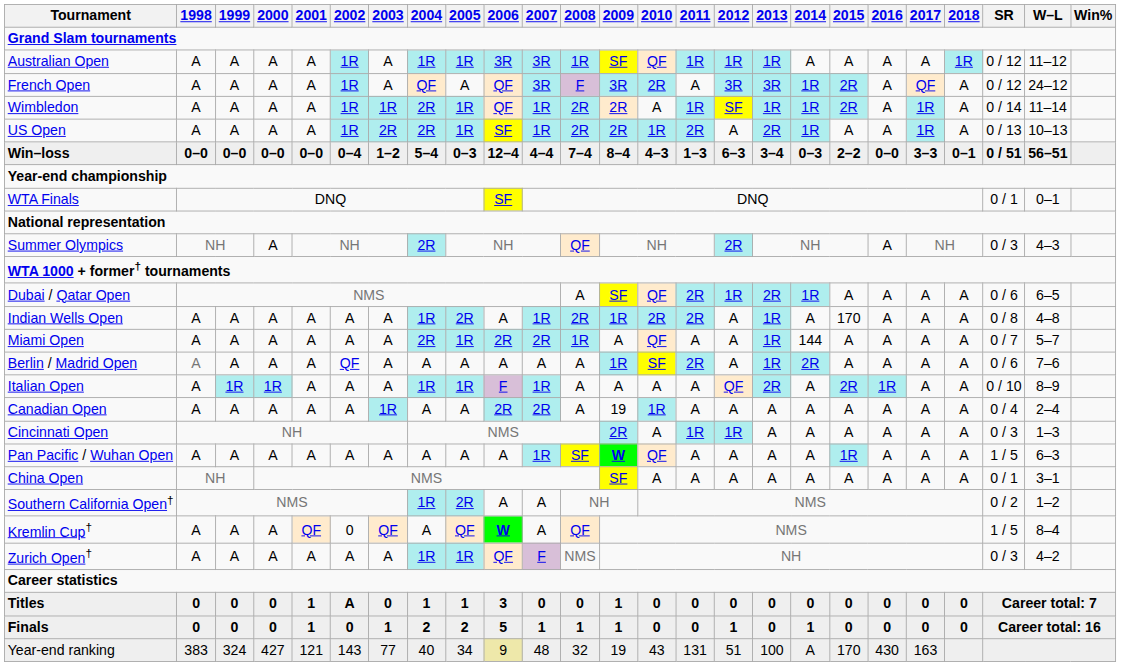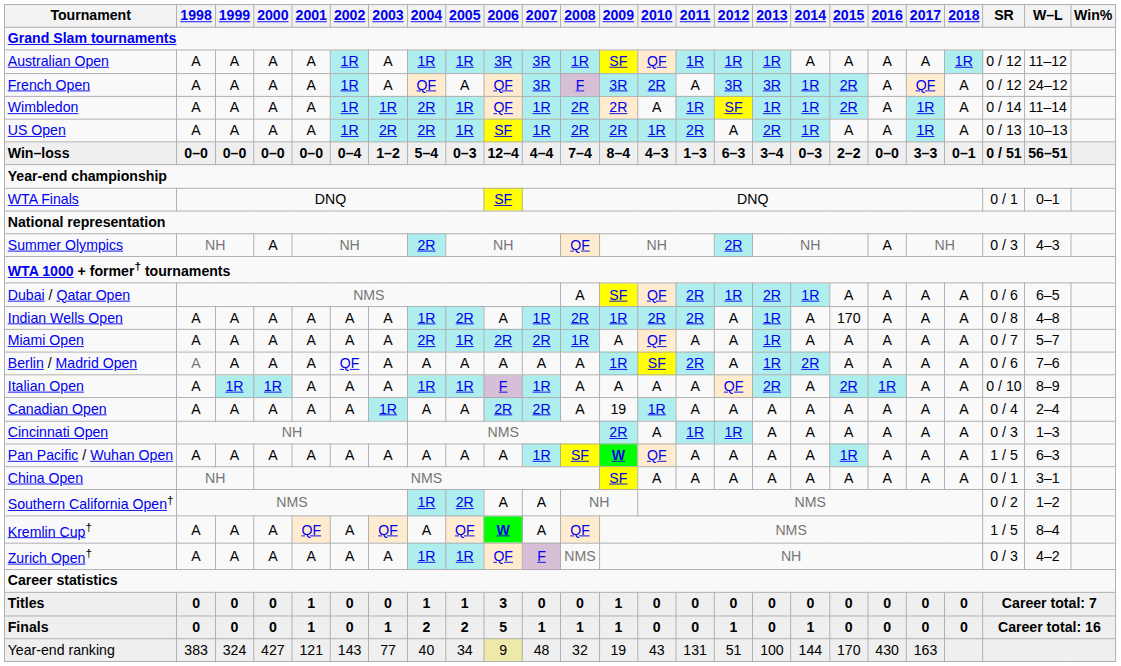 <table class="wikitable nowrap" style=text-align:center;font-size:97%>
 <tr>
 <th>Tournament</th>
 <th width=35><a href='#'>1998</a></th>
 <th width=35><a href='#'>1999</a></th>
 <th width=35><a href='#'>2000</a></th>
 <th width=35><a href='#'>2001</a></th>
 <th width=35><a href='#'>2002</a></th>
 <th width=35><a href='#'>2003</a></th>
 <th width=35><a href='#'>2004</a></th>
 <th width=35><a href='#'>2005</a></th>
 <th width=35><a href='#'>2006</a></th>
 <th width=35><a href='#'>2007</a></th>
 <th width=35><a href='#'>2008</a></th>
 <th width=35><a href='#'>2009</a></th>
 <th width=35><a href='#'>2010</a></th>
 <th width=35><a href='#'>2011</a></th>
 <th width=35><a href='#'>2012</a></th>
 <th width=35><a href='#'>2013</a></th>
 <th width=35><a href='#'>2014</a></th>
 <th width=35><a href='#'>2015</a></th>
 <th width=35><a href='#'>2016</a></th>
 <th width=35><a href='#'>2017</a></th>
 <th width=35><a href='#'>2018</a></th>
 <th>SR</th>
 <th>W–L</th>
 <th>Win%</th>
 </tr>
 <tr>
 <td colspan=25 style=text-align:left><strong><a href='#'>Grand Slam tournaments</a></strong></td>
 </tr>
 <tr>
 <td style=text-align:left><a href='#'>Australian Open</a></td>
 <td>A</td>
 <td>A</td>
 <td>A</td>
 <td>A</td>
 <td style=background:#afeeee><a href='#'>1R</a></td>
 <td>A</td>
 <td style=background:#afeeee><a href='#'>1R</a></td>
 <td style=background:#afeeee><a href='#'>1R</a></td>
 <td style=background:#afeeee><a href='#'>3R</a></td>
 <td style=background:#afeeee><a href='#'>3R</a></td>
 <td style=background:#afeeee><a href='#'>1R</a></td>
 <td style=background:yellow><a href='#'>SF</a></td>
 <td style=background:#ffebcd><a href='#'>QF</a></td>
 <td style=background:#afeeee><a href='#'>1R</a></td>
 <td style=background:#afeeee><a href='#'>1R</a></td>
 <td style=background:#afeeee><a href='#'>1R</a></td>
 <td>A</td>
 <td>A</td>
 <td>A</td>
 <td>A</td>
 <td style=background:#afeeee><a href='#'>1R</a></td>
 <td>0 / 12</td>
 <td>11–12</td>
 <td></td>
 </tr>
 <tr>
 <td style=text-align:left><a href='#'>French Open</a></td>
 <td>A</td>
 <td>A</td>
 <td>A</td>
 <td>A</td>
 <td style=background:#afeeee><a href='#'>1R</a></td>
 <td>A</td>
 <td style=background:#ffebcd><a href='#'>QF</a></td>
 <td>A</td>
 <td style=background:#ffebcd><a href='#'>QF</a></td>
 <td style=background:#afeeee><a href='#'>3R</a></td>
 <td style=background:thistle><a href='#'>F</a></td>
 <td style=background:#afeeee><a href='#'>3R</a></td>
 <td style=background:#afeeee><a href='#'>2R</a></td>
 <td>A</td>
 <td style=background:#afeeee><a href='#'>3R</a></td>
 <td style=background:#afeeee><a href='#'>3R</a></td>
 <td style=background:#afeeee><a href='#'>1R</a></td>
 <td style=background:#afeeee><a href='#'>2R</a></td>
 <td>A</td>
 <td style=background:#ffebcd><a href='#'>QF</a></td>
 <td>A</td>
 <td>0 / 12</td>
 <td>24–12</td>
 <td></td>
 </tr>
 <tr>
 <td style=text-align:left><a href='#'>Wimbledon</a></td>
 <td>A</td>
 <td>A</td>
 <td>A</td>
 <td>A</td>
 <td style=background:#afeeee><a href='#'>1R</a></td>
 <td style=background:#afeeee><a href='#'>1R</a></td>
 <td style=background:#afeeee><a href='#'>2R</a></td>
 <td style=background:#afeeee><a href='#'>1R</a></td>
 <td style=background:#ffebcd><a href='#'>QF</a></td>
 <td style=background:#afeeee><a href='#'>1R</a></td>
 <td style=background:#afeeee><a href='#'>2R</a></td>
 <td style=background:#ffebcd><a href='#'>2R</a></td>
 <td>A</td>
 <td style=background:#afeeee><a href='#'>1R</a></td>
 <td style=background:yellow><a href='#'>SF</a></td>
 <td style=background:#afeeee><a href='#'>1R</a></td>
 <td style=background:#afeeee><a href='#'>1R</a></td>
 <td style=background:#afeeee><a href='#'>2R</a></td>
 <td>A</td>
 <td style=background:#afeeee><a href='#'>1R</a></td>
 <td>A</td>
 <td>0 / 14</td>
 <td>11–14</td>
 <td></td>
 </tr>
 <tr>
 <td style=text-align:left><a href='#'>US Open</a></td>
 <td>A</td>
 <td>A</td>
 <td>A</td>
 <td>A</td>
 <td style=background:#afeeee><a href='#'>1R</a></td>
 <td style=background:#afeeee><a href='#'>2R</a></td>
 <td style=background:#afeeee><a href='#'>2R</a></td>
 <td style=background:#afeeee><a href='#'>1R</a></td>
 <td style=background:yellow><a href='#'>SF</a></td>
 <td style=background:#afeeee><a href='#'>1R</a></td>
 <td style=background:#afeeee><a href='#'>2R</a></td>
 <td style=background:#afeeee><a href='#'>2R</a></td>
 <td style=background:#afeeee><a href='#'>1R</a></td>
 <td style=background:#afeeee><a href='#'>2R</a></td>
 <td>A</td>
 <td style=background:#afeeee><a href='#'>2R</a></td>
 <td style=background:#afeeee><a href='#'>1R</a></td>
 <td>A</td>
 <td>A</td>
 <td style=background:#afeeee><a href='#'>1R</a></td>
 <td>A</td>
 <td>0 / 13</td>
 <td>10–13</td>
 <td></td>
 </tr>
 <tr style=font-weight:bold;background:#efefef;>
 <td style=text-align:left>Win–loss</td>
 <td>0–0</td>
 <td>0–0</td>
 <td>0–0</td>
 <td>0–0</td>
 <td>0–4</td>
 <td>1–2</td>
 <td>5–4</td>
 <td>0–3</td>
 <td>12–4</td>
 <td>4–4</td>
 <td>7–4</td>
 <td>8–4</td>
 <td>4–3</td>
 <td>1–3</td>
 <td>6–3</td>
 <td>3–4</td>
 <td>0–3</td>
 <td>2–2</td>
 <td>0–0</td>
 <td>3–3</td>
 <td>0–1</td>
 <td nowrap>0 / 51</td>
 <td>56–51</td>
 <td></td>
 </tr>
 <tr>
 <td colspan=25 style=text-align:left><strong>Year-end championship</strong></td>
 </tr>
 <tr>
 <td style=text-align:left><a href='#'>WTA Finals</a></td>
 <td colspan=8>DNQ</td>
 <td style=background:yellow><a href='#'>SF</a></td>
 <td colspan=12>DNQ</td>
 <td>0 / 1</td>
 <td>0–1</td>
 <td></td>
 </tr>
 <tr>
 <td colspan=25 style=text-align:left><strong>National representation</strong></td>
 </tr>
 <tr>
 <td style=text-align:left><a href='#'>Summer Olympics</a></td>
 <td colspan=2 style=color:#767676>NH</td>
 <td>A</td>
 <td colspan=3 style=color:#767676>NH</td>
 <td style=background:#afeeee><a href='#'>2R</a></td>
 <td colspan=3 style=color:#767676>NH</td>
 <td style=background:#ffebcd><a href='#'>QF</a></td>
 <td colspan=3 style=color:#767676>NH</td>
 <td style=background:#afeeee><a href='#'>2R</a></td>
 <td colspan=3 style=color:#767676>NH</td>
 <td>A</td>
 <td colspan=2 style=color:#767676>NH</td>
 <td>0 / 3</td>
 <td>4–3</td>
 <td></td>
 </tr>
 <tr>
 <td colspan=25 style=text-align:left><strong><a href='#'>WTA 1000</a> + former<sup>†</sup> tournaments</strong></td>
 </tr>
 <tr>
 <td style=text-align:left><a href='#'>Dubai</a> / <a href='#'>Qatar Open</a></td>
 <td colspan=10 style=color:#767676>NMS</td>
 <td>A</td>
 <td style=background:yellow><a href='#'>SF</a></td>
 <td style=background:#ffebcd><a href='#'>QF</a></td>
 <td style=background:#afeeee><a href='#'>2R</a></td>
 <td style=background:#afeeee><a href='#'>1R</a></td>
 <td style=background:#afeeee><a href='#'>2R</a></td>
 <td style=background:#afeeee><a href='#'>1R</a></td>
 <td>A</td>
 <td>A</td>
 <td>A</td>
 <td>A</td>
 <td>0 / 6</td>
 <td>6–5</td>
 <td></td>
 </tr>
 <tr>
 <td style=text-align:left><a href='#'>Indian Wells Open</a></td>
 <td>A</td>
 <td>A</td>
 <td>A</td>
 <td>A</td>
 <td>A</td>
 <td>A</td>
 <td style=background:#afeeee><a href='#'>1R</a></td>
 <td style=background:#afeeee><a href='#'>2R</a></td>
 <td>A</td>
 <td style=background:#afeeee><a href='#'>1R</a></td>
 <td style=background:#afeeee><a href='#'>2R</a></td>
 <td style=background:#afeeee><a href='#'>1R</a></td>
 <td style=background:#afeeee><a href='#'>2R</a></td>
 <td style=background:#afeeee><a href='#'>2R</a></td>
 <td>A</td>
 <td style=background:#afeeee><a href='#'>1R</a></td>
 <td>A</td>
 <td>170</td>
 <td>A</td>
 <td>A</td>
 <td>A</td>
 <td>0 / 8</td>
 <td>4–8</td>
 <td></td>
 </tr>
 <tr>
 <td style=text-align:left><a href='#'>Miami Open</a></td>
 <td>A</td>
 <td>A</td>
 <td>A</td>
 <td>A</td>
 <td>A</td>
 <td>A</td>
 <td style=background:#afeeee><a href='#'>2R</a></td>
 <td style=background:#afeeee><a href='#'>1R</a></td>
 <td style=background:#afeeee><a href='#'>2R</a></td>
 <td style=background:#afeeee><a href='#'>2R</a></td>
 <td style=background:#afeeee><a href='#'>1R</a></td>
 <td>A</td>
 <td style=background:#ffebcd><a href='#'>QF</a></td>
 <td>A</td>
 <td>A</td>
 <td style=background:#afeeee><a href='#'>1R</a></td>
-<td>144</td>
+<td>A</td>
 <td>A</td>
 <td>A</td>
 <td>A</td>
 <td>A</td>
 <td>0 / 7</td>
 <td>5–7</td>
 <td></td>
 </tr>
 <tr>
 <td style=text-align:left><a href='#'>Berlin</a> / <a href='#'>Madrid Open</a></td>
 <td style="color:#767676">A</td>
 <td>A</td>
 <td>A</td>
 <td>A</td>
 <td><a href='#'>QF</a></td>
 <td>A</td>
 <td>A</td>
 <td>A</td>
 <td>A</td>
 <td>A</td>
 <td>A</td>
 <td style="background:#afeeee"><a href='#'>1R</a></td>
 <td style=background:yellow><a href='#'>SF</a></td>
 <td style=background:#afeeee><a href='#'>2R</a></td>
 <td>A</td>
 <td style=background:#afeeee><a href='#'>1R</a></td>
 <td style=background:#afeeee><a href='#'>2R</a></td>
 <td>A</td>
 <td>A</td>
 <td>A</td>
 <td>A</td>
 <td>0 / 6</td>
 <td>7–6</td>
 <td></td>
 </tr>
 <tr>
 <td style=text-align:left><a href='#'>Italian Open</a></td>
 <td>A</td>
 <td style=background:#afeeee><a href='#'>1R</a></td>
 <td style=background:#afeeee><a href='#'>1R</a></td>
 <td>A</td>
 <td>A</td>
 <td>A</td>
 <td style=background:#afeeee><a href='#'>1R</a></td>
 <td style=background:#afeeee><a href='#'>1R</a></td>
 <td style=background:thistle><a href='#'>F</a></td>
 <td style=background:#afeeee><a href='#'>1R</a></td>
 <td>A</td>
 <td>A</td>
 <td>A</td>
 <td>A</td>
 <td style=background:#ffebcd><a href='#'>QF</a></td>
 <td style=background:#afeeee><a href='#'>2R</a></td>
 <td>A</td>
 <td style=background:#afeeee><a href='#'>2R</a></td>
 <td style=background:#afeeee><a href='#'>1R</a></td>
 <td>A</td>
 <td>A</td>
 <td>0 / 10</td>
 <td>8–9</td>
 <td></td>
 </tr>
 <tr>
 <td style=text-align:left><a href='#'>Canadian Open</a></td>
 <td>A</td>
 <td>A</td>
 <td>A</td>
 <td>A</td>
 <td>A</td>
 <td style=background:#afeeee><a href='#'>1R</a></td>
 <td>A</td>
 <td>A</td>
 <td style=background:#afeeee><a href='#'>2R</a></td>
 <td style=background:#afeeee><a href='#'>2R</a></td>
 <td>A</td>
 <td>19</td>
 <td style=background:#afeeee><a href='#'>1R</a></td>
 <td>A</td>
 <td>A</td>
 <td>A</td>
 <td>A</td>
 <td>A</td>
 <td>A</td>
 <td>A</td>
 <td>A</td>
 <td>0 / 4</td>
 <td>2–4</td>
 <td></td>
 </tr>
 <tr>
 <td style=text-align:left><a href='#'>Cincinnati Open</a></td>
 <td colspan=6 style=color:#767676>NH</td>
 <td colspan=5 style=color:#767676>NMS</td>
 <td style=background:#afeeee><a href='#'>2R</a></td>
 <td>A</td>
 <td style=background:#afeeee><a href='#'>1R</a></td>
 <td style=background:#afeeee><a href='#'>1R</a></td>
 <td>A</td>
 <td>A</td>
 <td>A</td>
 <td>A</td>
 <td>A</td>
 <td>A</td>
 <td>0 / 3</td>
 <td>1–3</td>
 <td></td>
 </tr>
 <tr>
 <td style=text-align:left><a href='#'>Pan Pacific</a> / <a href='#'>Wuhan Open</a></td>
 <td>A</td>
 <td>A</td>
 <td>A</td>
 <td>A</td>
 <td>A</td>
 <td>A</td>
 <td>A</td>
 <td>A</td>
 <td>A</td>
 <td style=background:#afeeee><a href='#'>1R</a></td>
 <td style=background:yellow><a href='#'>SF</a></td>
 <td style=background:lime><a href='#'><strong>W</strong></a></td>
 <td style=background:#ffebcd><a href='#'>QF</a></td>
 <td>A</td>
 <td>A</td>
 <td>A</td>
 <td>A</td>
 <td style=background:#afeeee><a href='#'>1R</a></td>
 <td>A</td>
 <td>A</td>
 <td>A</td>
 <td>1 / 5</td>
 <td>6–3</td>
 <td></td>
 </tr>
 <tr>
 <td style=text-align:left><a href='#'>China Open</a></td>
 <td colspan=2 style=color:#767676>NH</td>
 <td colspan=9 style=color:#767676>NMS</td>
 <td style=background:yellow><a href='#'>SF</a></td>
 <td>A</td>
 <td>A</td>
 <td>A</td>
 <td>A</td>
 <td>A</td>
 <td>A</td>
 <td>A</td>
 <td>A</td>
 <td>A</td>
 <td>0 / 1</td>
 <td>3–1</td>
 <td></td>
 </tr>
 <tr>
 <td style=text-align:left><a href='#'>Southern California Open</a><sup>†</sup></td>
 <td colspan=6 style=color:#767676>NMS</td>
 <td style=background:#afeeee><a href='#'>1R</a></td>
 <td style=background:#afeeee><a href='#'>2R</a></td>
 <td>A</td>
 <td>A</td>
 <td colspan=2 style=color:#767676>NH</td>
 <td colspan=9 style=color:#767676>NMS</td>
 <td>0 / 2</td>
 <td>1–2</td>
 <td></td>
 </tr>
 <tr>
 <td style=text-align:left><a href='#'>Kremlin Cup</a><sup>†</sup></td>
 <td>A</td>
 <td>A</td>
 <td>A</td>
 <td style=background:#ffebcd><a href='#'>QF</a></td>
-<td>0</td>
+<td>A</td>
 <td style=background:#ffebcd><a href='#'>QF</a></td>
 <td>A</td>
 <td style=background:#ffebcd><a href='#'>QF</a></td>
 <td style=background:lime><a href='#'><strong>W</strong></a></td>
 <td>A</td>
 <td style=background:#ffebcd><a href='#'>QF</a></td>
 <td colspan=10 style=color:#767676>NMS</td>
 <td>1 / 5</td>
 <td>8–4</td>
 <td></td>
 </tr>
 <tr>
 <td style=text-align:left><a href='#'>Zurich Open</a><sup>†</sup></td>
 <td>A</td>
 <td>A</td>
 <td>A</td>
 <td>A</td>
 <td>A</td>
 <td>A</td>
 <td style=background:#afeeee><a href='#'>1R</a></td>
 <td style=background:#afeeee><a href='#'>1R</a></td>
 <td style=background:#ffebcd><a href='#'>QF</a></td>
 <td style=background:thistle><a href='#'>F</a></td>
 <td style=color:#767676>NMS</td>
 <td colspan=10 style=color:#767676>NH</td>
 <td>0 / 3</td>
 <td>4–2</td>
 <td></td>
 </tr>
 <tr>
 <td colspan=25 style=text-align:left><strong>Career statistics</strong></td>
 </tr>
 <tr style=font-weight:bold;background:#efefef;>
 <td style=text-align:left>Titles</td>
 <td>0</td>
 <td>0</td>
 <td>0</td>
 <td>1</td>
-<td>A</td>
+<td>0</td>
 <td>0</td>
 <td>1</td>
 <td>1</td>
 <td>3</td>
 <td>0</td>
 <td>0</td>
 <td>1</td>
 <td>0</td>
 <td>0</td>
 <td>0</td>
 <td>0</td>
 <td>0</td>
 <td>0</td>
 <td>0</td>
 <td>0</td>
 <td>0</td>
 <td colspan=3>Career total: 7</td>
 </tr>
 <tr style=font-weight:bold;background:#efefef;>
 <td style=text-align:left>Finals</td>
 <td>0</td>
 <td>0</td>
 <td>0</td>
 <td>1</td>
 <td>0</td>
 <td>1</td>
 <td>2</td>
 <td>2</td>
 <td>5</td>
 <td>1</td>
 <td>1</td>
 <td>1</td>
 <td>0</td>
 <td>0</td>
 <td>1</td>
 <td>0</td>
 <td>1</td>
 <td>0</td>
 <td>0</td>
 <td>0</td>
 <td>0</td>
 <td colspan=3>Career total: 16</td>
 </tr>
 <tr style=background:#efefef>
 <td style=text-align:left nowrap=>Year-end ranking</td>
 <td>383</td>
 <td>324</td>
 <td>427</td>
 <td>121</td>
 <td>143</td>
 <td>77</td>
 <td>40</td>
 <td>34</td>
 <td style=background:#EEE8AA>9</td>
 <td>48</td>
 <td>32</td>
 <td>19</td>
 <td>43</td>
 <td>131</td>
 <td>51</td>
 <td>100</td>
-<td>A</td>
+<td>144</td>
 <td>170</td>
 <td>430</td>
 <td>163</td>
 <td></td>
 <td colspan=3></td>
 </tr>
 </table>
